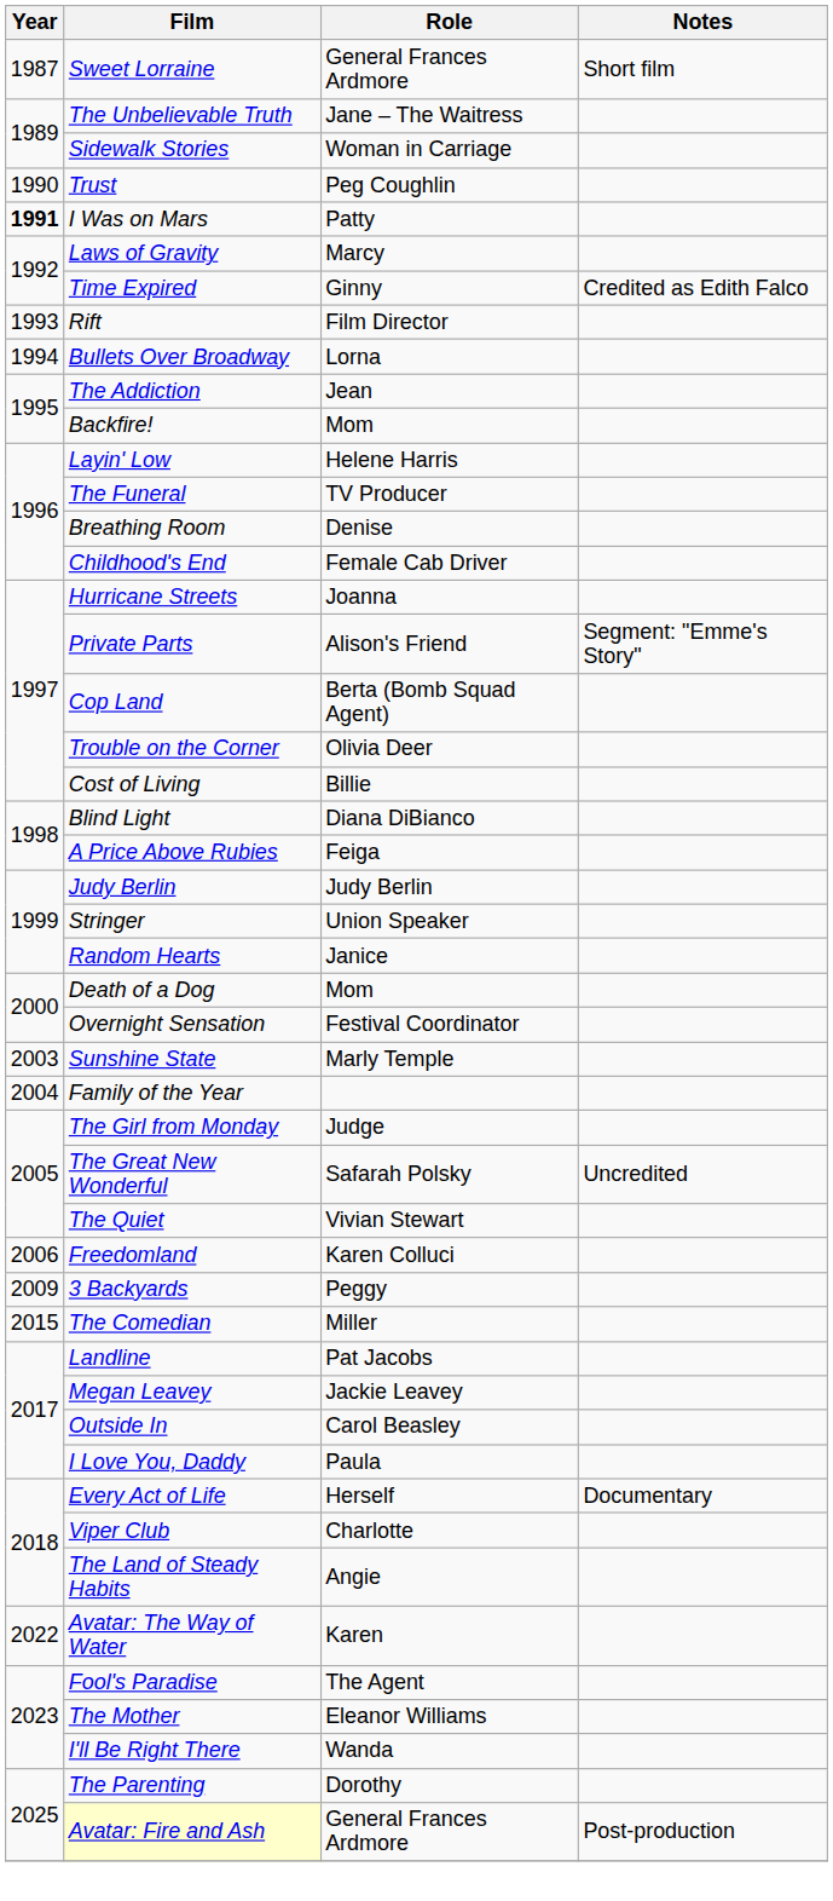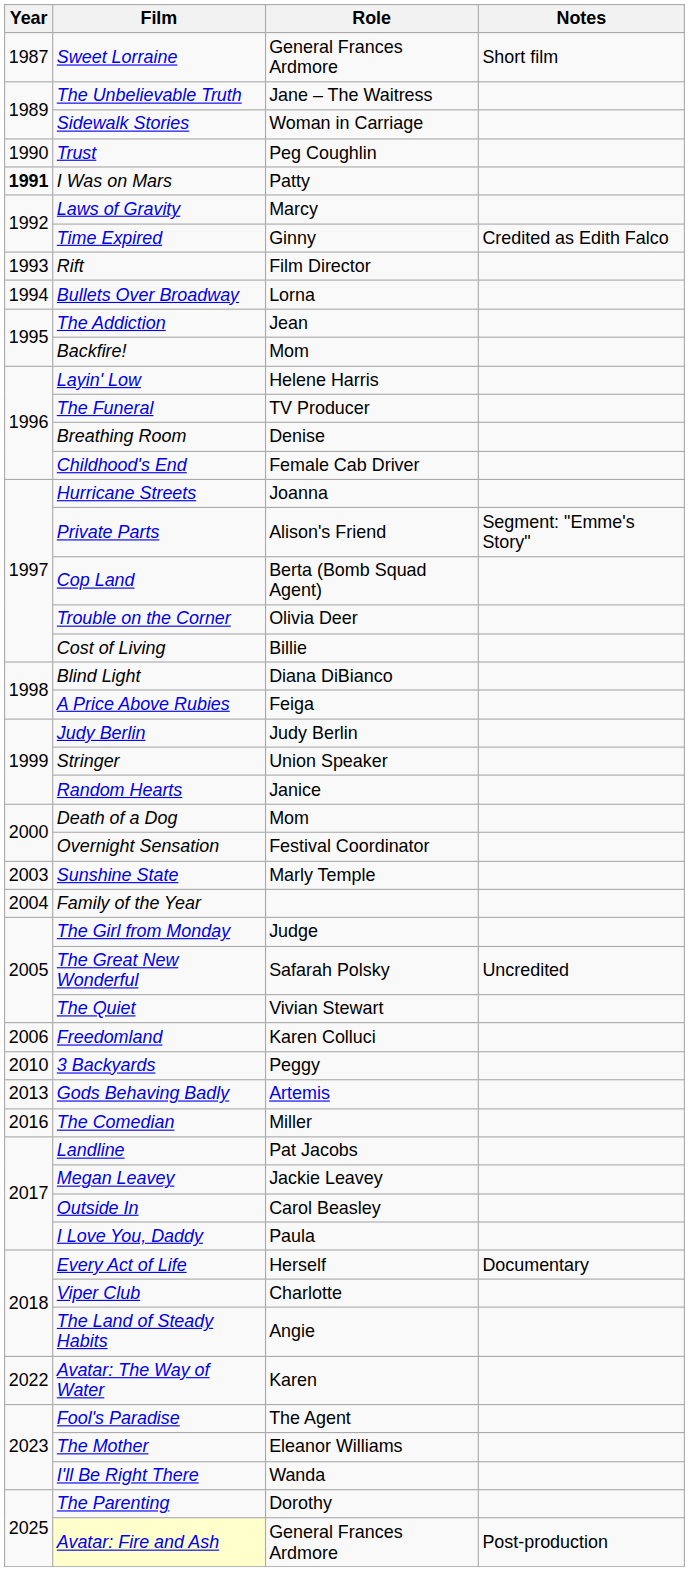 <table class="wikitable sortable">
 <tr>
 <th>Year</th>
 <th>Film</th>
 <th>Role</th>
 <th class="unsortable">Notes</th>
 </tr>
 <tr>
 <td>1987</td>
 <td><em><a href='#'>Sweet Lorraine</a></em></td>
 <td>General Frances Ardmore</td>
 <td>Short film</td>
 </tr>
 <tr>
 <td rowspan="2">1989</td>
 <td><em><a href='#'>The Unbelievable Truth</a></em></td>
 <td>Jane – The Waitress</td>
 <td></td>
 </tr>
 <tr>
 <td><em><a href='#'>Sidewalk Stories</a></em></td>
 <td>Woman in Carriage</td>
 <td></td>
 </tr>
 <tr>
 <td>1990</td>
 <td><em><a href='#'>Trust</a></em></td>
 <td>Peg Coughlin</td>
 <td></td>
 </tr>
 <tr>
 <td><strong>1991</strong></td>
 <td><em>I Was on Mars</em></td>
 <td>Patty</td>
 <td></td>
 </tr>
 <tr>
 <td rowspan="2">1992</td>
 <td><em><a href='#'>Laws of Gravity</a></em></td>
 <td>Marcy</td>
 <td></td>
 </tr>
 <tr>
 <td><em><a href='#'>Time Expired</a></em></td>
 <td>Ginny</td>
 <td>Credited as Edith Falco</td>
 </tr>
 <tr>
 <td>1993</td>
 <td><em>Rift</em></td>
 <td>Film Director</td>
 <td></td>
 </tr>
 <tr>
 <td>1994</td>
 <td><em><a href='#'>Bullets Over Broadway</a></em></td>
 <td>Lorna</td>
 <td></td>
 </tr>
 <tr>
 <td rowspan="2">1995</td>
 <td><em><a href='#'>The Addiction</a></em></td>
 <td>Jean</td>
 <td></td>
 </tr>
 <tr>
 <td><em>Backfire!</em></td>
 <td>Mom</td>
 <td></td>
 </tr>
 <tr>
 <td rowspan="4">1996</td>
 <td><em><a href='#'>Layin' Low</a></em></td>
 <td>Helene Harris</td>
 <td></td>
 </tr>
 <tr>
 <td><em><a href='#'>The Funeral</a></em></td>
 <td>TV Producer</td>
 <td></td>
 </tr>
 <tr>
 <td><em>Breathing Room</em></td>
 <td>Denise</td>
 <td></td>
 </tr>
 <tr>
 <td><em><a href='#'>Childhood's End</a></em></td>
 <td>Female Cab Driver</td>
 <td></td>
 </tr>
 <tr>
 <td rowspan="5">1997</td>
 <td><em><a href='#'>Hurricane Streets</a></em></td>
 <td>Joanna</td>
 <td></td>
 </tr>
 <tr>
 <td><em><a href='#'>Private Parts</a></em></td>
 <td>Alison's Friend</td>
 <td>Segment: "Emme's Story"</td>
 </tr>
 <tr>
 <td><em><a href='#'>Cop Land</a></em></td>
 <td>Berta (Bomb Squad Agent)</td>
 <td></td>
 </tr>
 <tr>
 <td><em><a href='#'>Trouble on the Corner</a></em></td>
 <td>Olivia Deer</td>
 <td></td>
 </tr>
 <tr>
 <td><em>Cost of Living</em></td>
 <td>Billie</td>
 <td></td>
 </tr>
 <tr>
 <td rowspan="2">1998</td>
 <td><em>Blind Light</em></td>
 <td>Diana DiBianco</td>
 <td></td>
 </tr>
 <tr>
 <td><em><a href='#'>A Price Above Rubies</a></em></td>
 <td>Feiga</td>
 <td></td>
 </tr>
 <tr>
 <td rowspan="3">1999</td>
 <td><em><a href='#'>Judy Berlin</a></em></td>
 <td>Judy Berlin</td>
 <td></td>
 </tr>
 <tr>
 <td><em>Stringer</em></td>
 <td>Union Speaker</td>
 <td></td>
 </tr>
 <tr>
 <td><em><a href='#'>Random Hearts</a></em></td>
 <td>Janice</td>
 <td></td>
 </tr>
 <tr>
 <td rowspan="2">2000</td>
 <td><em>Death of a Dog</em></td>
 <td>Mom</td>
 <td></td>
 </tr>
 <tr>
 <td><em>Overnight Sensation</em></td>
 <td>Festival Coordinator</td>
 <td></td>
 </tr>
 <tr>
 <td>2003</td>
 <td><em><a href='#'>Sunshine State</a></em></td>
 <td>Marly Temple</td>
 <td></td>
 </tr>
 <tr>
 <td>2004</td>
 <td><em>Family of the Year</em></td>
 <td></td>
 <td></td>
 </tr>
 <tr>
 <td rowspan="3">2005</td>
 <td><em><a href='#'>The Girl from Monday</a></em></td>
 <td>Judge</td>
 <td></td>
 </tr>
 <tr>
 <td><em><a href='#'>The Great New Wonderful</a></em></td>
 <td>Safarah Polsky</td>
 <td>Uncredited</td>
 </tr>
 <tr>
 <td><em><a href='#'>The Quiet</a></em></td>
 <td>Vivian Stewart</td>
 <td></td>
 </tr>
 <tr>
 <td>2006</td>
 <td><em><a href='#'>Freedomland</a></em></td>
 <td>Karen Colluci</td>
 <td></td>
 </tr>
 <tr>
-<td>2009</td>
+<td>2010</td>
 <td><em><a href='#'>3 Backyards</a></em></td>
 <td>Peggy</td>
 <td></td>
 </tr>
 <tr>
-<td>2015</td>
+<td>2013</td>
+<td><em><a href='#'>Gods Behaving Badly</a></em></td>
+<td><a href='#'>Artemis</a></td>
+<td></td>
+</tr>
+<tr>
+<td>2016</td>
 <td><em><a href='#'>The Comedian</a></em></td>
 <td>Miller</td>
 <td></td>
 </tr>
 <tr>
 <td rowspan="4">2017</td>
 <td><em><a href='#'>Landline</a></em></td>
 <td>Pat Jacobs</td>
 <td></td>
 </tr>
 <tr>
 <td><em><a href='#'>Megan Leavey</a></em></td>
 <td>Jackie Leavey</td>
 <td></td>
 </tr>
 <tr>
 <td><em><a href='#'>Outside In</a></em></td>
 <td>Carol Beasley</td>
 <td></td>
 </tr>
 <tr>
 <td><em><a href='#'>I Love You, Daddy</a></em></td>
 <td>Paula</td>
 <td></td>
 </tr>
 <tr>
 <td rowspan="3">2018</td>
 <td><em><a href='#'>Every Act of Life</a></em></td>
 <td>Herself</td>
 <td>Documentary</td>
 </tr>
 <tr>
 <td><em><a href='#'>Viper Club</a></em></td>
 <td>Charlotte</td>
 <td></td>
 </tr>
 <tr>
 <td><em><a href='#'>The Land of Steady Habits</a></em></td>
 <td>Angie</td>
 <td></td>
 </tr>
 <tr>
 <td>2022</td>
 <td><em><a href='#'>Avatar: The Way of Water</a></em></td>
 <td>Karen</td>
 <td></td>
 </tr>
 <tr>
 <td rowspan=3>2023</td>
 <td><em><a href='#'>Fool's Paradise</a></em></td>
 <td>The Agent</td>
 <td></td>
 </tr>
 <tr>
 <td><em><a href='#'>The Mother</a></em></td>
 <td>Eleanor Williams</td>
 <td></td>
 </tr>
 <tr>
 <td><em><a href='#'>I'll Be Right There</a></em></td>
 <td>Wanda</td>
 <td></td>
 </tr>
 <tr>
 <td rowspan="2">2025</td>
 <td><em><a href='#'>The Parenting</a></em></td>
 <td>Dorothy</td>
 </tr>
 <tr>
 <td style="background:#FFFFCC;"><em><a href='#'>Avatar: Fire and Ash</a></em> </td>
 <td>General Frances Ardmore</td>
 <td>Post-production</td>
 </tr>
 <tr>
 </tr>
 </table>
